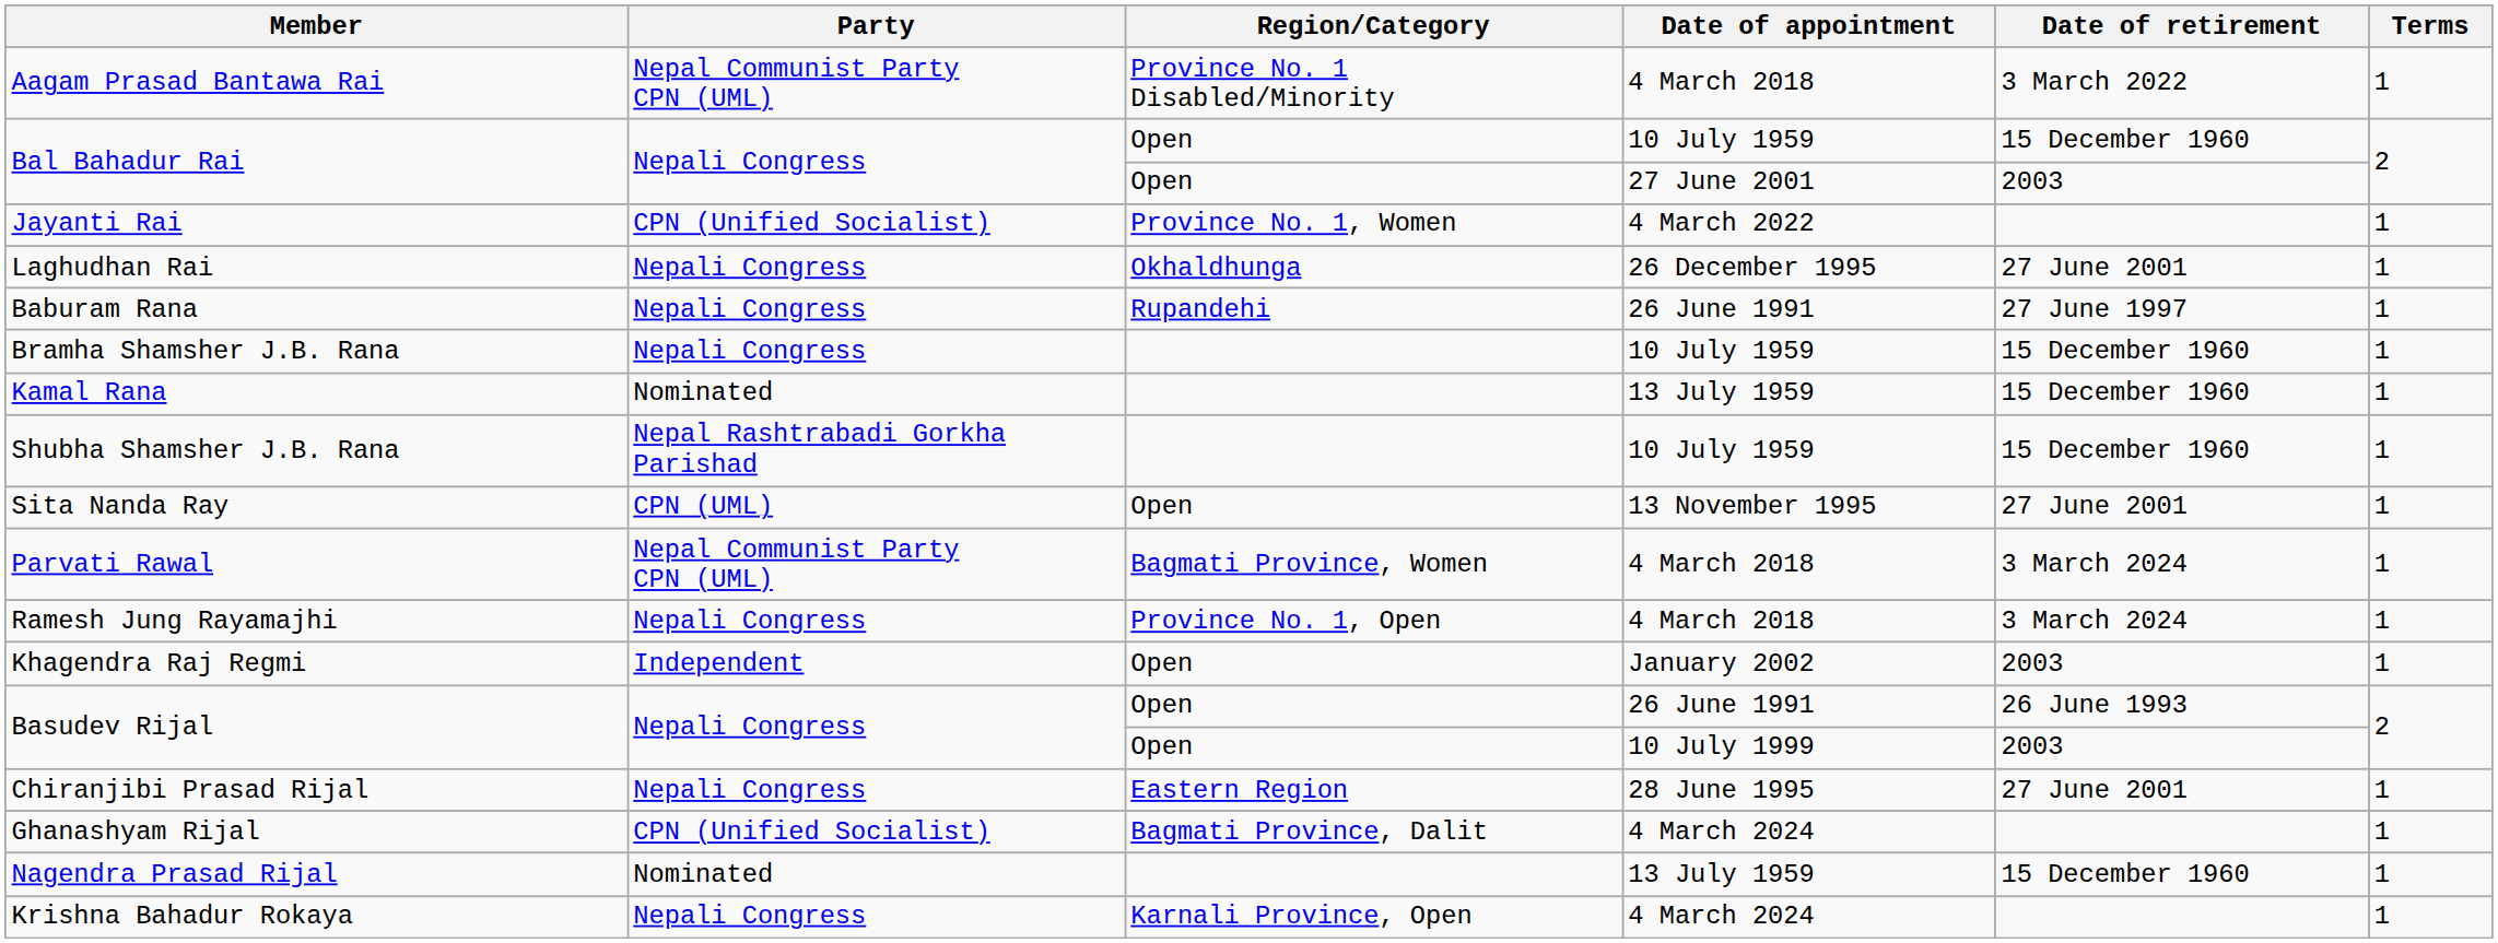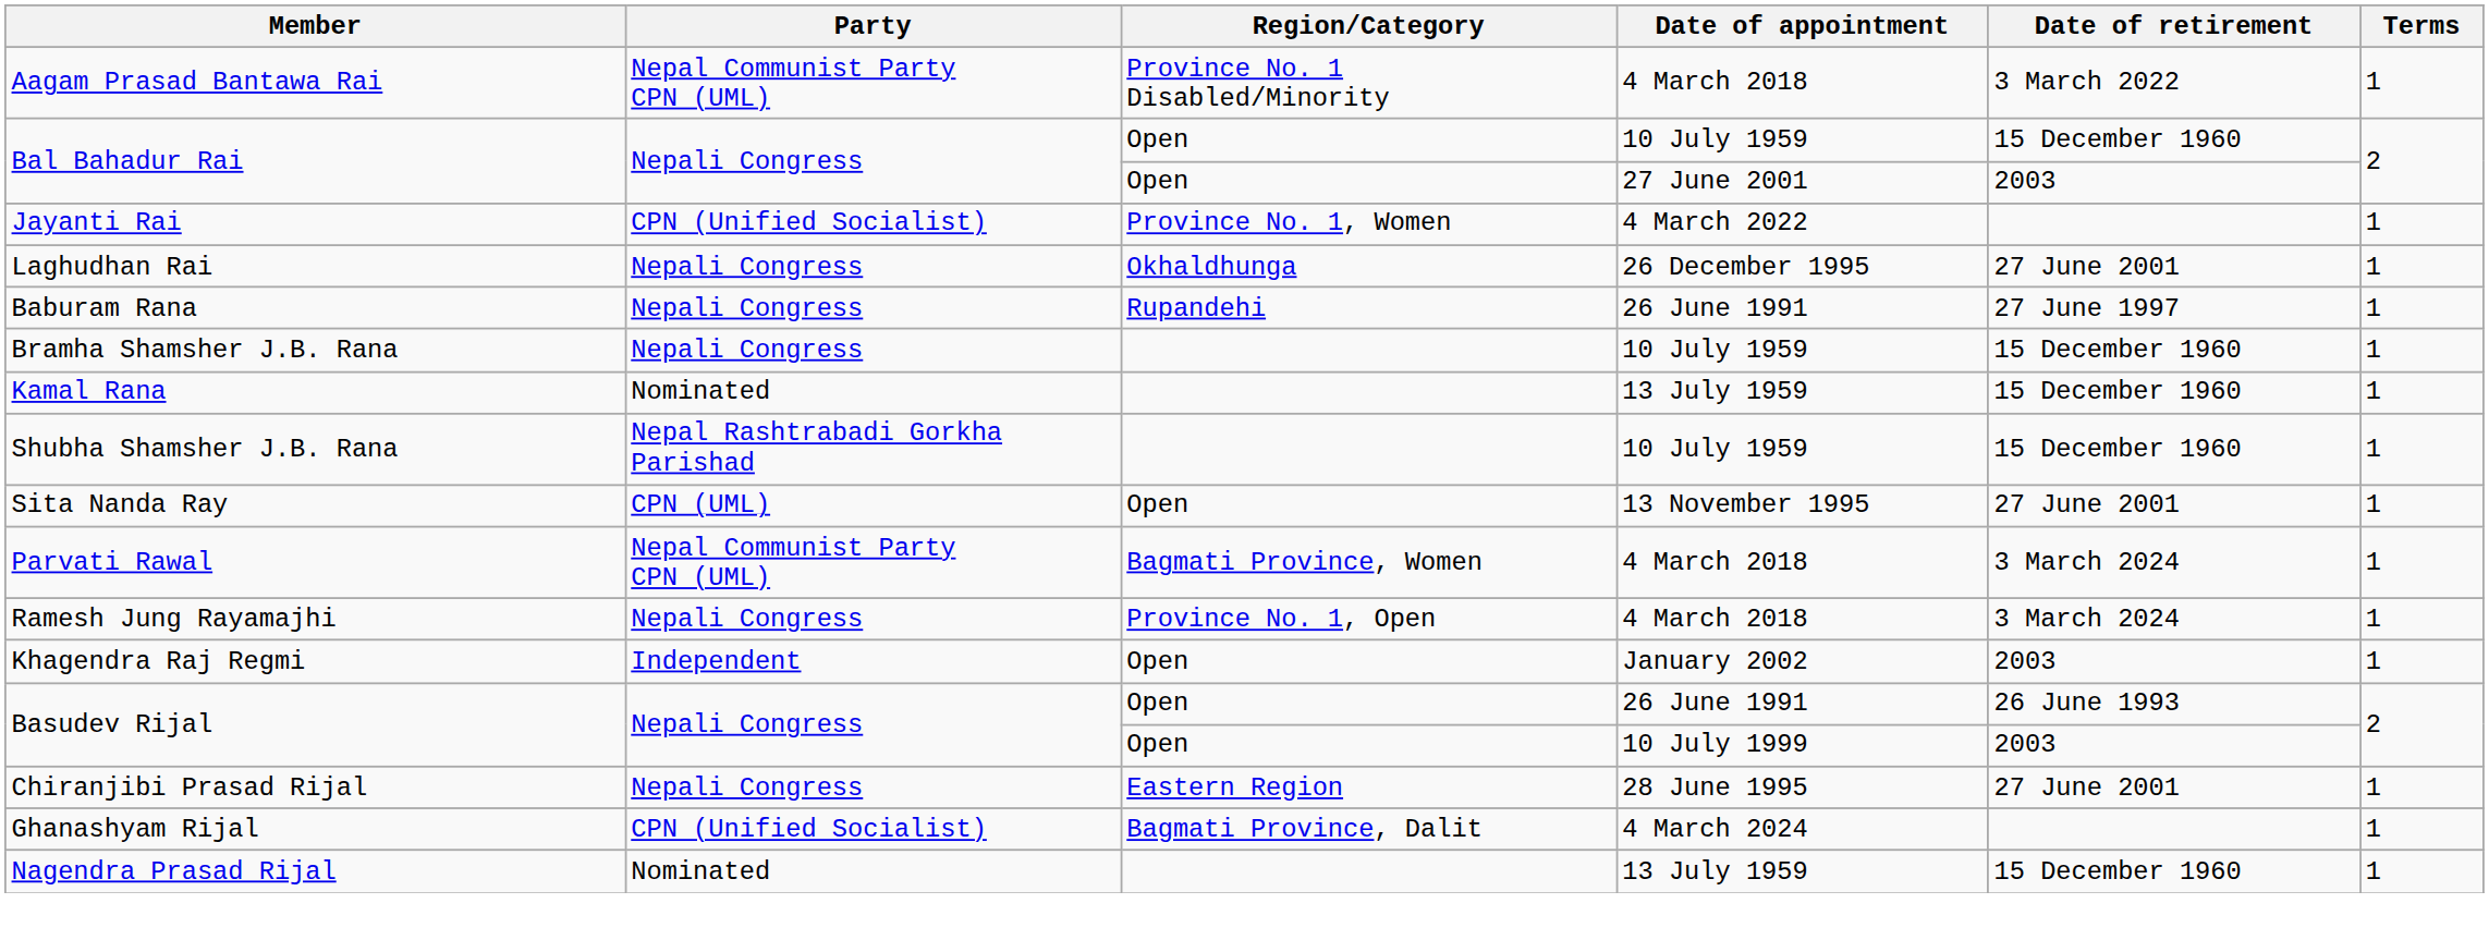 <table class="wikitable sortable">
 <tr>
 <th style="width: 25%;">Member</th>
 <th style="width: 20%;">Party</th>
 <th style="width: 20%;">Region/Category</th>
 <th style="width: 15%;">Date of appointment</th>
 <th style="width: 15%;">Date of retirement</th>
 <th style="width: 5%;">Terms</th>
 </tr>
 <tr>
 <td><a href='#'>Aagam Prasad Bantawa Rai</a></td>
 <td><a href='#'>Nepal Communist Party</a><br><a href='#'>CPN (UML)</a></td>
 <td><a href='#'>Province No. 1</a><br>Disabled/Minority</td>
 <td>4 March 2018</td>
 <td>3 March 2022</td>
 <td>1</td>
 </tr>
 <tr>
 <td rowspan="2"><a href='#'>Bal Bahadur Rai</a></td>
 <td rowspan="2"><a href='#'>Nepali Congress</a></td>
 <td>Open</td>
 <td>10 July 1959</td>
 <td>15 December 1960</td>
 <td rowspan="2">2</td>
 </tr>
 <tr>
 <td>Open</td>
 <td>27 June 2001</td>
 <td>2003</td>
 </tr>
 <tr>
 <td><a href='#'>Jayanti Rai</a></td>
 <td><a href='#'>CPN (Unified Socialist)</a></td>
 <td><a href='#'>Province No. 1</a>, Women</td>
 <td>4 March 2022</td>
 <td></td>
 <td>1</td>
 </tr>
 <tr>
 <td>Laghudhan Rai</td>
 <td><a href='#'>Nepali Congress</a></td>
 <td><a href='#'>Okhaldhunga</a></td>
 <td>26 December 1995</td>
 <td>27 June 2001</td>
 <td>1</td>
 </tr>
 <tr>
 <td>Baburam Rana</td>
 <td><a href='#'>Nepali Congress</a></td>
 <td><a href='#'>Rupandehi</a></td>
 <td>26 June 1991</td>
 <td>27 June 1997</td>
 <td>1</td>
 </tr>
 <tr>
 <td>Bramha Shamsher J.B. Rana</td>
 <td><a href='#'>Nepali Congress</a></td>
 <td></td>
 <td>10 July 1959</td>
 <td>15 December 1960</td>
 <td>1</td>
 </tr>
 <tr>
 <td><a href='#'>Kamal Rana</a></td>
 <td>Nominated</td>
 <td></td>
 <td>13 July 1959</td>
 <td>15 December 1960</td>
 <td>1</td>
 </tr>
 <tr>
 <td>Shubha Shamsher J.B. Rana</td>
 <td><a href='#'>Nepal Rashtrabadi Gorkha Parishad</a></td>
 <td></td>
 <td>10 July 1959</td>
 <td>15 December 1960</td>
 <td>1</td>
 </tr>
 <tr>
 <td>Sita Nanda Ray</td>
 <td><a href='#'>CPN (UML)</a></td>
 <td>Open</td>
 <td>13 November 1995</td>
 <td>27 June 2001</td>
 <td>1</td>
 </tr>
 <tr>
 <td><a href='#'>Parvati Rawal</a></td>
 <td><a href='#'>Nepal Communist Party</a><br><a href='#'>CPN (UML)</a></td>
 <td><a href='#'>Bagmati Province</a>, Women</td>
 <td>4 March 2018</td>
 <td>3 March 2024</td>
 <td>1</td>
 </tr>
 <tr>
 <td>Ramesh Jung Rayamajhi</td>
 <td><a href='#'>Nepali Congress</a></td>
 <td><a href='#'>Province No. 1</a>, Open</td>
 <td>4 March 2018</td>
 <td>3 March 2024</td>
 <td>1</td>
 </tr>
 <tr>
 <td>Khagendra Raj Regmi</td>
 <td><a href='#'>Independent</a></td>
 <td>Open</td>
 <td>January 2002</td>
 <td>2003</td>
 <td>1</td>
 </tr>
 <tr>
 <td rowspan="2">Basudev Rijal</td>
 <td rowspan="2"><a href='#'>Nepali Congress</a></td>
 <td>Open</td>
 <td>26 June 1991</td>
 <td>26 June 1993</td>
 <td rowspan="2">2</td>
 </tr>
 <tr>
 <td>Open</td>
 <td>10 July 1999</td>
 <td>2003</td>
 </tr>
 <tr>
 <td>Chiranjibi Prasad Rijal</td>
 <td><a href='#'>Nepali Congress</a></td>
 <td><a href='#'>Eastern Region</a></td>
 <td>28 June 1995</td>
 <td>27 June 2001</td>
 <td>1</td>
 </tr>
 <tr>
 <td>Ghanashyam Rijal</td>
 <td><a href='#'>CPN (Unified Socialist)</a></td>
 <td><a href='#'>Bagmati Province</a>, Dalit</td>
 <td>4 March 2024</td>
 <td></td>
 <td>1</td>
 </tr>
 <tr>
 <td><a href='#'>Nagendra Prasad Rijal</a></td>
 <td>Nominated</td>
 <td></td>
 <td>13 July 1959</td>
 <td>15 December 1960</td>
 <td>1</td>
 </tr>
-<tr>
-<td>Krishna Bahadur Rokaya</td>
-<td><a href='#'>Nepali Congress</a></td>
-<td><a href='#'>Karnali Province</a>, Open</td>
-<td>4 March 2024</td>
-<td></td>
-<td>1</td>
-</tr>
 </table>
